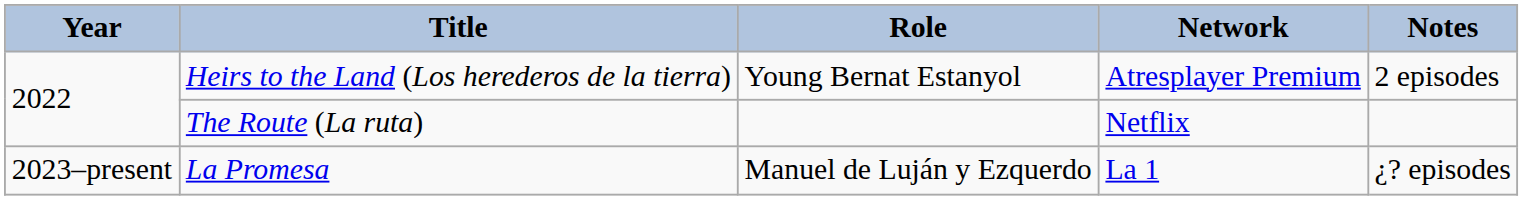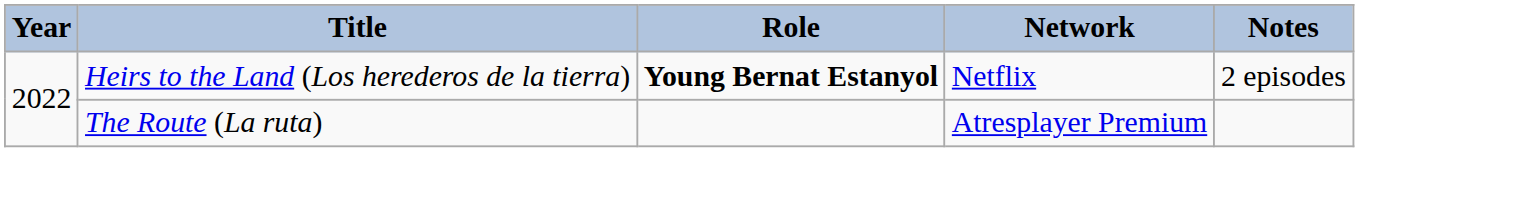 <table class="wikitable">
 <tr>
 <th style="background:#B0C4DE;">Year</th>
 <th style="background:#B0C4DE;">Title</th>
 <th style="background:#B0C4DE;">Role</th>
 <th style="background:#B0C4DE;">Network</th>
 <th style="background:#B0C4DE;">Notes</th>
 </tr>
 <tr>
 <td rowspan="2">2022</td>
 <td><em><a href='#'>Heirs to the Land</a></em> (<em>Los herederos de la tierra</em>)</td>
-<td>Young Bernat Estanyol</td>
-<td><a href='#'>Atresplayer Premium</a></td>
+<td><strong>Young Bernat Estanyol</strong></td>
+<td><a href='#'>Netflix</a></td>
 <td>2 episodes</td>
 </tr>
 <tr>
 <td><em><a href='#'>The Route</a></em> (<em>La ruta</em>)</td>
 <td></td>
-<td><a href='#'>Netflix</a></td>
+<td><a href='#'>Atresplayer Premium</a></td>
 <td></td>
 </tr>
-<tr>
-<td>2023–present</td>
-<td><em><a href='#'>La Promesa</a></em></td>
-<td>Manuel de Luján y Ezquerdo</td>
-<td><a href='#'>La 1</a></td>
-<td>¿? episodes</td>
-</tr>
 </table>
